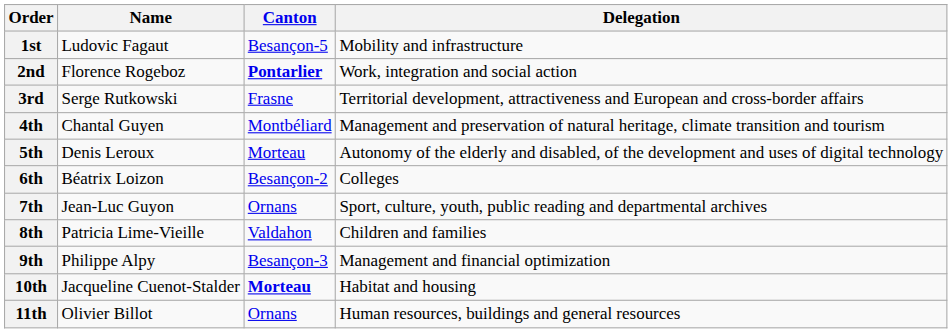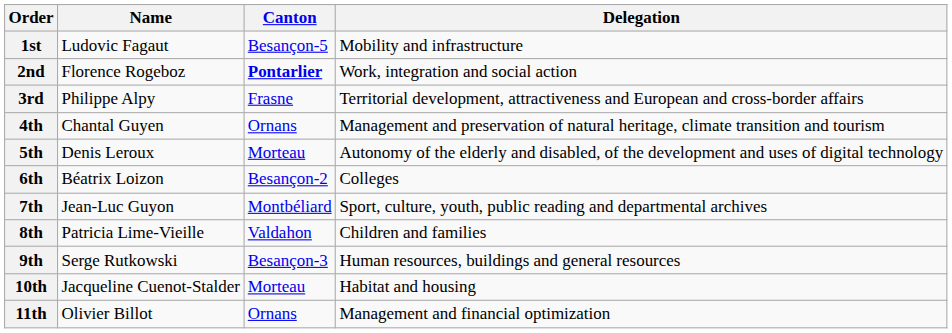 <table class="wikitable">
 <tr>
 <th>Order</th>
 <th>Name</th>
 <th><a href='#'>Canton</a></th>
 <th>Delegation</th>
 </tr>
 <tr>
 <th>1st</th>
 <td>Ludovic Fagaut</td>
 <td><a href='#'>Besançon-5</a></td>
 <td>Mobility and infrastructure</td>
 </tr>
 <tr>
 <th>2nd</th>
 <td>Florence Rogeboz</td>
 <td><strong><a href='#'>Pontarlier</a></strong></td>
 <td>Work, integration and social action</td>
 </tr>
 <tr>
 <th>3rd</th>
-<td>Serge Rutkowski</td>
+<td>Philippe Alpy</td>
 <td><a href='#'>Frasne</a></td>
 <td>Territorial development, attractiveness and European and cross-border affairs</td>
 </tr>
 <tr>
 <th>4th</th>
 <td>Chantal Guyen</td>
-<td><a href='#'>Montbéliard</a></td>
+<td><a href='#'>Ornans</a></td>
 <td>Management and preservation of natural heritage, climate transition and tourism</td>
 </tr>
 <tr>
 <th>5th</th>
 <td>Denis Leroux</td>
 <td><a href='#'>Morteau</a></td>
 <td>Autonomy of the elderly and disabled, of the development and uses of digital technology</td>
 </tr>
 <tr>
 <th>6th</th>
 <td>Béatrix Loizon</td>
 <td><a href='#'>Besançon-2</a></td>
 <td>Colleges</td>
 </tr>
 <tr>
 <th>7th</th>
 <td>Jean-Luc Guyon</td>
-<td><a href='#'>Ornans</a></td>
+<td><a href='#'>Montbéliard</a></td>
 <td>Sport, culture, youth, public reading and departmental archives</td>
 </tr>
 <tr>
 <th>8th</th>
 <td>Patricia Lime-Vieille</td>
 <td><a href='#'>Valdahon</a></td>
 <td>Children and families</td>
 </tr>
 <tr>
 <th>9th</th>
-<td>Philippe Alpy</td>
+<td>Serge Rutkowski</td>
 <td><a href='#'>Besançon-3</a></td>
-<td>Management and financial optimization</td>
+<td>Human resources, buildings and general resources</td>
 </tr>
 <tr>
 <th>10th</th>
 <td>Jacqueline Cuenot-Stalder</td>
-<td><strong><a href='#'>Morteau</a></strong></td>
+<td><a href='#'>Morteau</a></td>
 <td>Habitat and housing</td>
 </tr>
 <tr>
 <th>11th</th>
 <td>Olivier Billot</td>
 <td><a href='#'>Ornans</a></td>
-<td>Human resources, buildings and general resources</td>
+<td>Management and financial optimization</td>
 </tr>
 </table>
